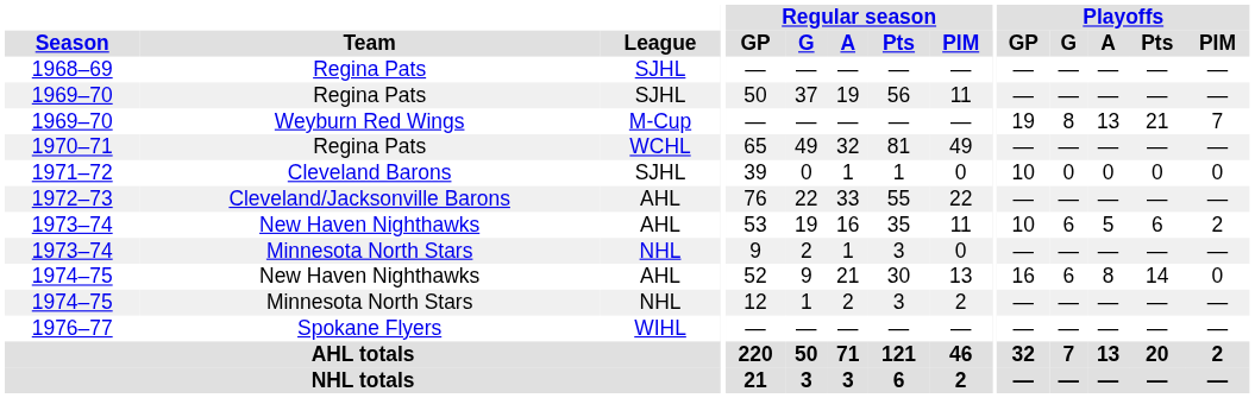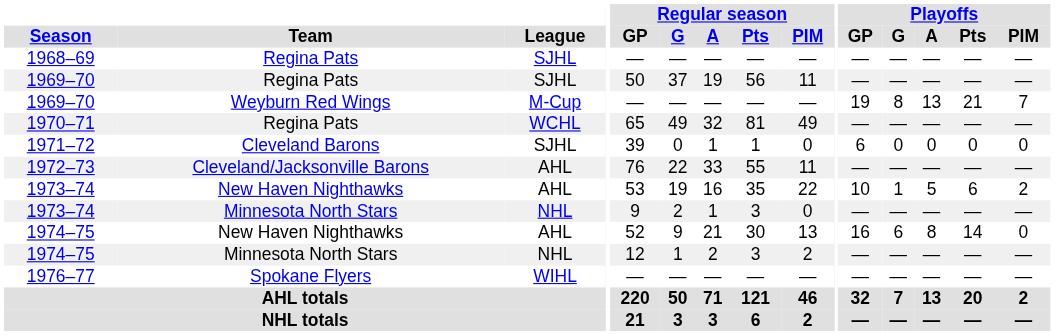 <table border="0" cellpadding="1" cellspacing="0" style="text-align:center; width:60em">
 <tr bgcolor="#e0e0e0">
 <th colspan="3" bgcolor="#ffffff"></th>
 <th rowspan="100" bgcolor="#ffffff"></th>
 <th colspan="5"><a href='#'>Regular season</a></th>
 <th rowspan="100" bgcolor="#ffffff"></th>
 <th colspan="5"><a href='#'>Playoffs</a></th>
 </tr>
 <tr bgcolor="#e0e0e0">
 <th><a href='#'>Season</a></th>
 <th>Team</th>
 <th>League</th>
 <th>GP</th>
 <th><a href='#'>G</a></th>
 <th><a href='#'>A</a></th>
 <th><a href='#'>Pts</a></th>
 <th><a href='#'>PIM</a></th>
 <th>GP</th>
 <th>G</th>
 <th>A</th>
 <th>Pts</th>
 <th>PIM</th>
 </tr>
 <tr>
 <td><a href='#'>1968–69</a></td>
 <td><a href='#'>Regina Pats</a></td>
 <td><a href='#'>SJHL</a></td>
 <td>—</td>
 <td>—</td>
 <td>—</td>
 <td>—</td>
 <td>—</td>
 <td>—</td>
 <td>—</td>
 <td>—</td>
 <td>—</td>
 <td>—</td>
 </tr>
 <tr bgcolor="#f0f0f0">
 <td><a href='#'>1969–70</a></td>
 <td>Regina Pats</td>
 <td>SJHL</td>
 <td>50</td>
 <td>37</td>
 <td>19</td>
 <td>56</td>
 <td>11</td>
 <td>—</td>
 <td>—</td>
 <td>—</td>
 <td>—</td>
 <td>—</td>
 </tr>
 <tr>
 <td><a href='#'>1969–70</a></td>
 <td><a href='#'>Weyburn Red Wings</a></td>
 <td><a href='#'>M-Cup</a></td>
 <td>—</td>
 <td>—</td>
 <td>—</td>
 <td>—</td>
 <td>—</td>
 <td>19</td>
 <td>8</td>
 <td>13</td>
 <td>21</td>
 <td>7</td>
 </tr>
 <tr bgcolor="#f0f0f0">
 <td><a href='#'>1970–71</a></td>
 <td>Regina Pats</td>
 <td><a href='#'>WCHL</a></td>
 <td>65</td>
 <td>49</td>
 <td>32</td>
 <td>81</td>
 <td>49</td>
 <td>—</td>
 <td>—</td>
 <td>—</td>
 <td>—</td>
 <td>—</td>
 </tr>
 <tr>
 <td><a href='#'>1971–72</a></td>
 <td><a href='#'>Cleveland Barons</a></td>
 <td>SJHL</td>
 <td>39</td>
 <td>0</td>
 <td>1</td>
 <td>1</td>
 <td>0</td>
-<td>10</td>
+<td>6</td>
 <td>0</td>
 <td>0</td>
 <td>0</td>
 <td>0</td>
 </tr>
 <tr bgcolor="#f0f0f0">
 <td><a href='#'>1972–73</a></td>
 <td><a href='#'>Cleveland/Jacksonville Barons</a></td>
 <td>AHL</td>
 <td>76</td>
 <td>22</td>
 <td>33</td>
 <td>55</td>
-<td>22</td>
+<td>11</td>
 <td>—</td>
 <td>—</td>
 <td>—</td>
 <td>—</td>
 <td>—</td>
 </tr>
 <tr>
 <td><a href='#'>1973–74</a></td>
 <td><a href='#'>New Haven Nighthawks</a></td>
 <td>AHL</td>
 <td>53</td>
 <td>19</td>
 <td>16</td>
 <td>35</td>
-<td>11</td>
+<td>22</td>
 <td>10</td>
-<td>6</td>
+<td>1</td>
 <td>5</td>
 <td>6</td>
 <td>2</td>
 </tr>
 <tr bgcolor="#f0f0f0">
 <td><a href='#'>1973–74</a></td>
 <td><a href='#'>Minnesota North Stars</a></td>
 <td><a href='#'>NHL</a></td>
 <td>9</td>
 <td>2</td>
 <td>1</td>
 <td>3</td>
 <td>0</td>
 <td>—</td>
 <td>—</td>
 <td>—</td>
 <td>—</td>
 <td>—</td>
 </tr>
 <tr>
 <td><a href='#'>1974–75</a></td>
 <td>New Haven Nighthawks</td>
 <td>AHL</td>
 <td>52</td>
 <td>9</td>
 <td>21</td>
 <td>30</td>
 <td>13</td>
 <td>16</td>
 <td>6</td>
 <td>8</td>
 <td>14</td>
 <td>0</td>
 </tr>
 <tr bgcolor="#f0f0f0">
 <td><a href='#'>1974–75</a></td>
 <td>Minnesota North Stars</td>
 <td>NHL</td>
 <td>12</td>
 <td>1</td>
 <td>2</td>
 <td>3</td>
 <td>2</td>
 <td>—</td>
 <td>—</td>
 <td>—</td>
 <td>—</td>
 <td>—</td>
 </tr>
 <tr>
 <td><a href='#'>1976–77</a></td>
 <td><a href='#'>Spokane Flyers</a></td>
 <td><a href='#'>WIHL</a></td>
 <td>—</td>
 <td>—</td>
 <td>—</td>
 <td>—</td>
 <td>—</td>
 <td>—</td>
 <td>—</td>
 <td>—</td>
 <td>—</td>
 <td>—</td>
 </tr>
 <tr bgcolor="#e0e0e0">
 <th colspan="3">AHL totals</th>
 <th>220</th>
 <th>50</th>
 <th>71</th>
 <th>121</th>
 <th>46</th>
 <th>32</th>
 <th>7</th>
 <th>13</th>
 <th>20</th>
 <th>2</th>
 </tr>
 <tr bgcolor="#e0e0e0">
 <th colspan="3">NHL totals</th>
 <th>21</th>
 <th>3</th>
 <th>3</th>
 <th>6</th>
 <th>2</th>
 <th>—</th>
 <th>—</th>
 <th>—</th>
 <th>—</th>
 <th>—</th>
 </tr>
 </table>
